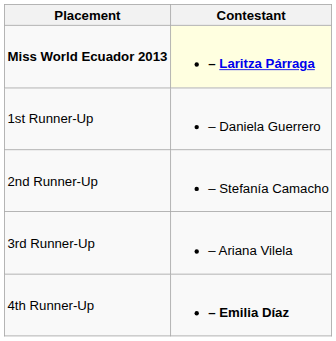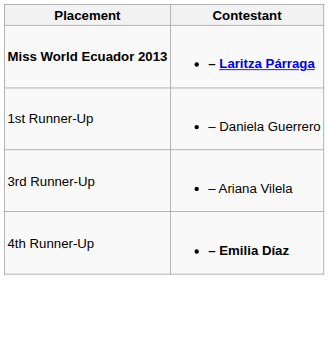 <table class="wikitable sortable" style="font-size: 95%;">
 <tr>
 <th>Placement</th>
 <th>Contestant</th>
 </tr>
 <tr>
 <td><strong>Miss World Ecuador 2013</strong></td>
-<td style="background: lightyellow;"><br><ul><li><strong> – <a href='#'>Laritza Párraga</a></strong></li></ul></td>
+<td><br><ul><li><strong> – <a href='#'>Laritza Párraga</a></strong></li></ul></td>
 </tr>
 <tr>
 <td>1st Runner-Up</td>
 <td><br><ul><li> – Daniela Guerrero</li></ul></td>
-</tr>
-<tr>
-<td>2nd Runner-Up</td>
-<td><br><ul><li> – Stefanía Camacho</li></ul></td>
 </tr>
 <tr>
 <td>3rd Runner-Up</td>
 <td><br><ul><li> – Ariana Vilela</li></ul></td>
 </tr>
 <tr>
 <td>4th Runner-Up</td>
 <td><strong><br><ul><li> – Emilia Díaz</li></ul></strong></td>
 </tr>
 </table>
